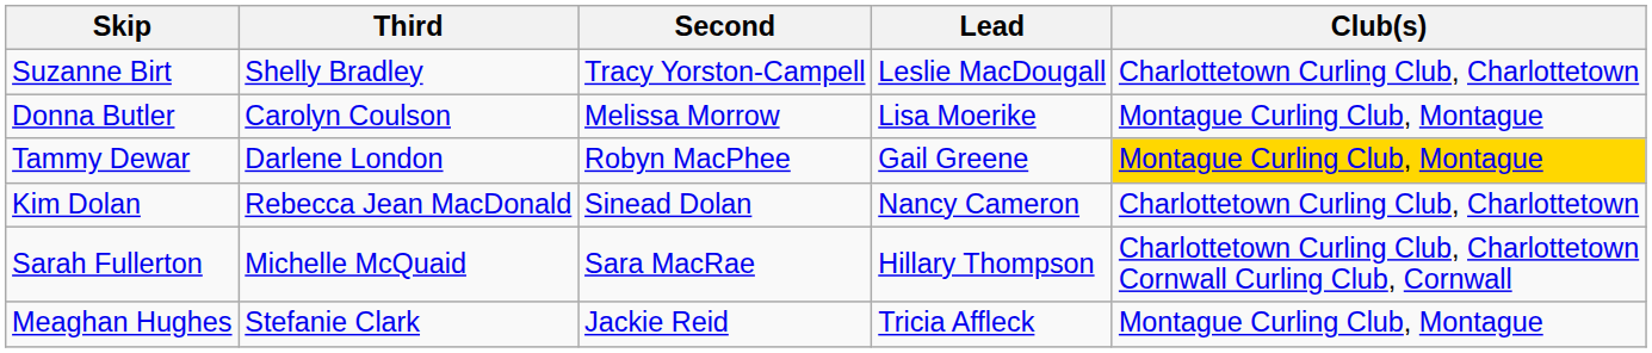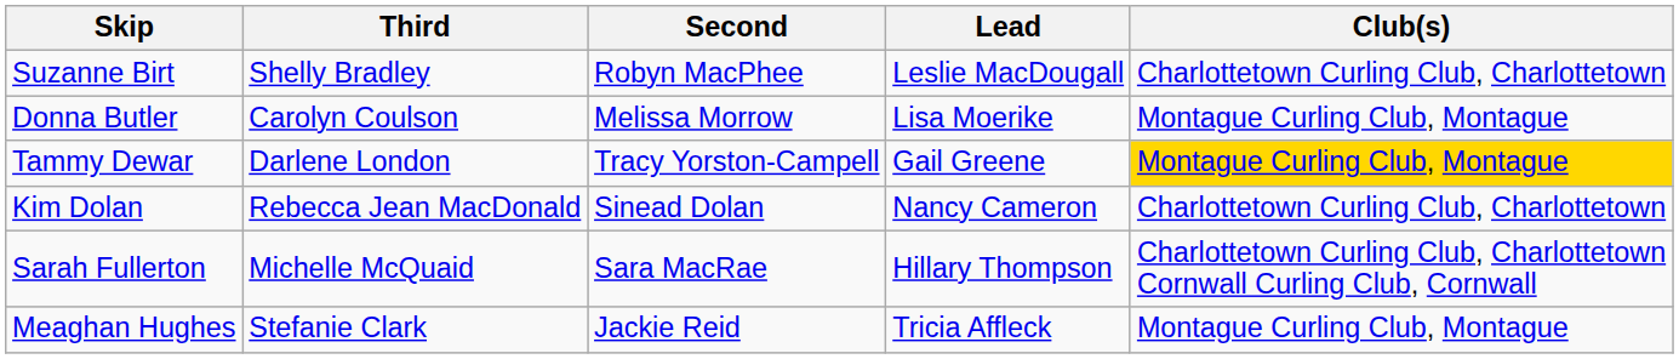 <table class="wikitable">
 <tr>
 <th>Skip</th>
 <th>Third</th>
 <th>Second</th>
 <th>Lead</th>
 <th>Club(s)</th>
 </tr>
 <tr>
 <td><a href='#'>Suzanne Birt</a></td>
 <td><a href='#'>Shelly Bradley</a></td>
-<td><a href='#'>Tracy Yorston-Campell</a></td>
+<td><a href='#'>Robyn MacPhee</a></td>
 <td><a href='#'>Leslie MacDougall</a></td>
 <td><a href='#'>Charlottetown Curling Club</a>, <a href='#'>Charlottetown</a></td>
 </tr>
 <tr>
 <td><a href='#'>Donna Butler</a></td>
 <td><a href='#'>Carolyn Coulson</a></td>
 <td><a href='#'>Melissa Morrow</a></td>
 <td><a href='#'>Lisa Moerike</a></td>
 <td><a href='#'>Montague Curling Club</a>, <a href='#'>Montague</a></td>
 </tr>
 <tr>
 <td><a href='#'>Tammy Dewar</a></td>
 <td><a href='#'>Darlene London</a></td>
-<td><a href='#'>Robyn MacPhee</a></td>
+<td><a href='#'>Tracy Yorston-Campell</a></td>
 <td><a href='#'>Gail Greene</a></td>
 <td style="background: gold;"><a href='#'>Montague Curling Club</a>, <a href='#'>Montague</a></td>
 </tr>
 <tr>
 <td><a href='#'>Kim Dolan</a></td>
 <td><a href='#'>Rebecca Jean MacDonald</a></td>
 <td><a href='#'>Sinead Dolan</a></td>
 <td><a href='#'>Nancy Cameron</a></td>
 <td><a href='#'>Charlottetown Curling Club</a>, <a href='#'>Charlottetown</a></td>
 </tr>
 <tr>
 <td><a href='#'>Sarah Fullerton</a></td>
 <td><a href='#'>Michelle McQuaid</a></td>
 <td><a href='#'>Sara MacRae</a></td>
 <td><a href='#'>Hillary Thompson</a></td>
 <td><a href='#'>Charlottetown Curling Club</a>, <a href='#'>Charlottetown</a> <br> <a href='#'>Cornwall Curling Club</a>, <a href='#'>Cornwall</a></td>
 </tr>
 <tr>
 <td><a href='#'>Meaghan Hughes</a></td>
 <td><a href='#'>Stefanie Clark</a></td>
 <td><a href='#'>Jackie Reid</a></td>
 <td><a href='#'>Tricia Affleck</a></td>
 <td><a href='#'>Montague Curling Club</a>, <a href='#'>Montague</a></td>
 </tr>
 </table>
